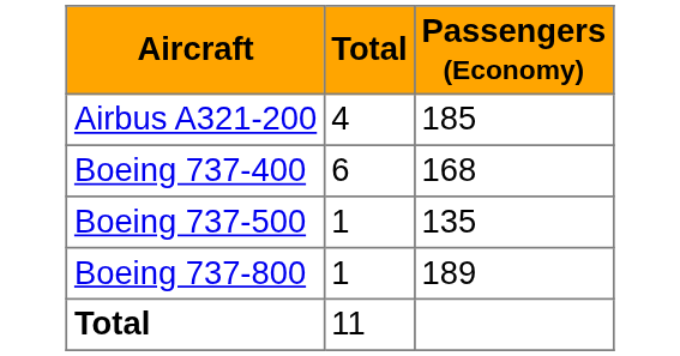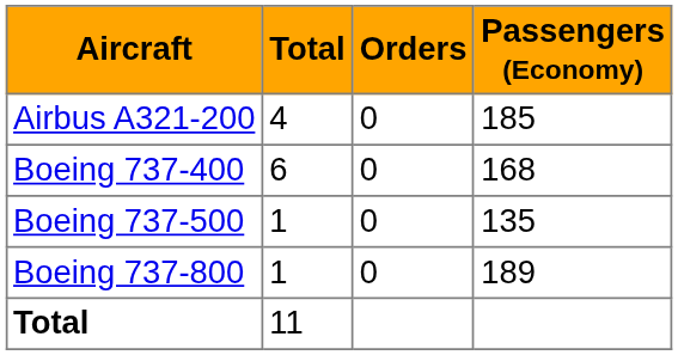 <table class="toccolours" border="1" cellpadding="3" style="border-collapse:collapse;margin:auto;">
 <tr bgcolor=orange>
 <th>Aircraft</th>
 <th>Total</th>
+<th>Orders</th>
 <th>Passengers<br><small>(Economy)</small></th>
 </tr>
 <tr>
 <td><a href='#'>Airbus A321-200</a></td>
 <td>4</td>
+<td>0</td>
 <td>185</td>
 </tr>
 <tr>
 <td><a href='#'>Boeing 737-400</a></td>
 <td>6</td>
+<td>0</td>
 <td>168</td>
 </tr>
 <tr>
 <td><a href='#'>Boeing 737-500</a></td>
 <td>1</td>
+<td>0</td>
 <td>135</td>
 </tr>
 <tr>
 <td><a href='#'>Boeing 737-800</a></td>
 <td>1</td>
+<td>0</td>
 <td>189</td>
 </tr>
 <tr>
 <td><strong>Total</strong></td>
 <td>11</td>
 <td></td>
+<td></td>
 </tr>
 </table>
